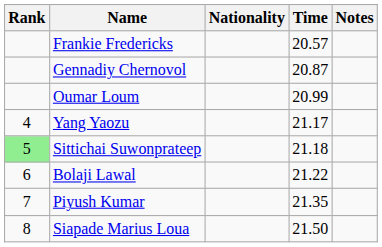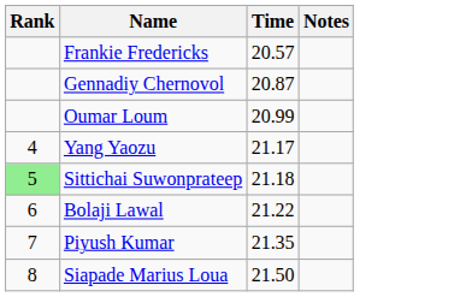 <table class="wikitable sortable" style="text-align:center;font-size:95%">
 <tr>
 <th>Rank</th>
 <th>Name</th>
-<th>Nationality</th>
 <th>Time</th>
 <th>Notes</th>
 </tr>
 <tr>
 <td></td>
 <td align=left><a href='#'>Frankie Fredericks</a></td>
-<td align=left></td>
 <td>20.57</td>
 <td></td>
 </tr>
 <tr>
 <td></td>
 <td align=left><a href='#'>Gennadiy Chernovol</a></td>
-<td align=left></td>
 <td>20.87</td>
 <td></td>
 </tr>
 <tr>
 <td></td>
 <td align=left><a href='#'>Oumar Loum</a></td>
-<td align=left></td>
 <td>20.99</td>
 <td></td>
 </tr>
 <tr>
 <td>4</td>
 <td align=left><a href='#'>Yang Yaozu</a></td>
-<td align=left></td>
 <td>21.17</td>
 <td></td>
 </tr>
 <tr>
 <td style="background: lightgreen;">5</td>
 <td align=left><a href='#'>Sittichai Suwonprateep</a></td>
-<td align=left></td>
 <td>21.18</td>
 <td></td>
 </tr>
 <tr>
 <td>6</td>
 <td align=left><a href='#'>Bolaji Lawal</a></td>
-<td align=left></td>
 <td>21.22</td>
 <td></td>
 </tr>
 <tr>
 <td>7</td>
 <td align=left><a href='#'>Piyush Kumar</a></td>
-<td align=left></td>
 <td>21.35</td>
 <td></td>
 </tr>
 <tr>
 <td>8</td>
 <td align=left><a href='#'>Siapade Marius Loua</a></td>
-<td align=left></td>
 <td>21.50</td>
 <td></td>
 </tr>
 </table>
